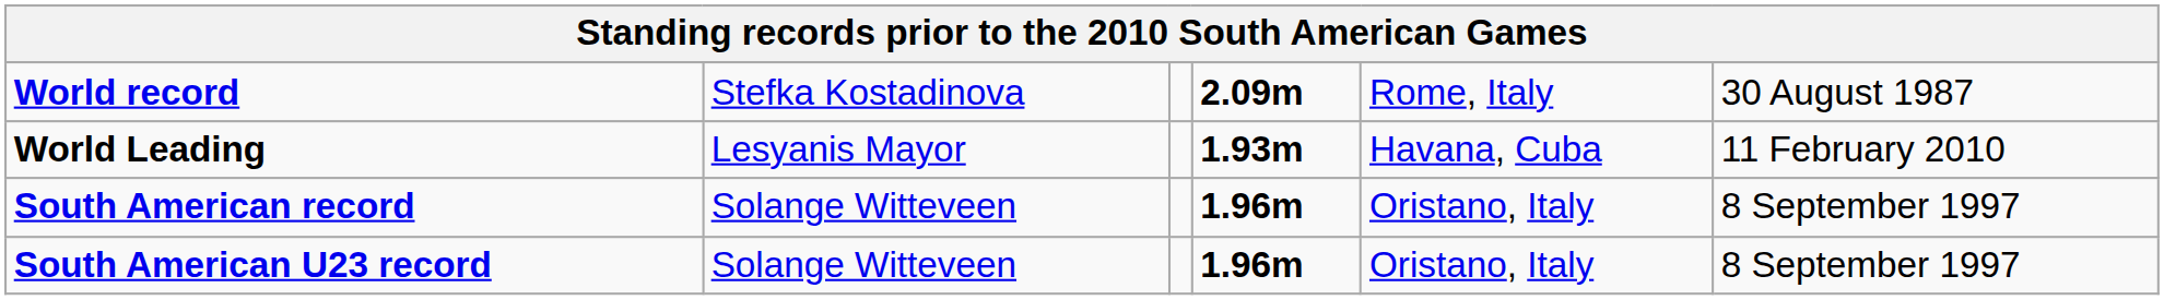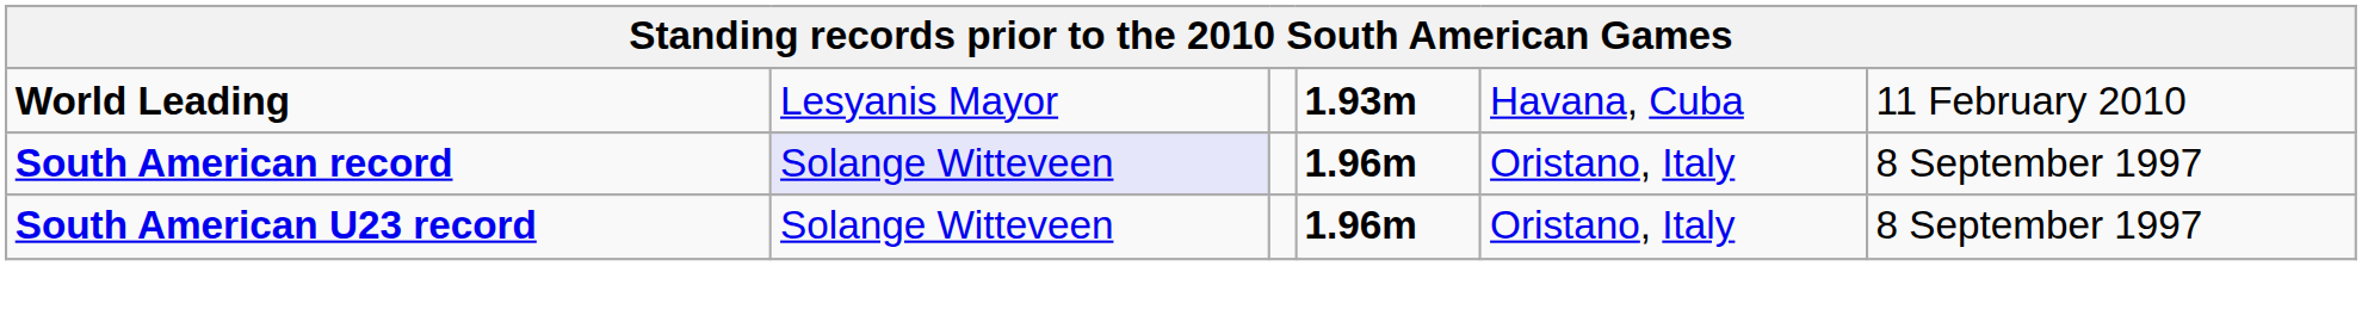 <table class="wikitable" width=75%>
 <tr>
 <th colspan="6">Standing records prior to the 2010 South American Games</th>
-</tr>
-<tr>
-<td><strong><a href='#'>World record</a></strong></td>
-<td><a href='#'>Stefka Kostadinova</a></td>
-<td align=left></td>
-<td><strong>2.09m</strong></td>
-<td><a href='#'>Rome</a>, <a href='#'>Italy</a></td>
-<td>30 August 1987</td>
 </tr>
 <tr>
 <td><strong>World Leading</strong></td>
 <td><a href='#'>Lesyanis Mayor</a></td>
 <td align=left></td>
 <td><strong>1.93m</strong></td>
 <td><a href='#'>Havana</a>, <a href='#'>Cuba</a></td>
 <td>11 February 2010</td>
 </tr>
 <tr>
 <td><strong><a href='#'>South American record</a></strong></td>
-<td><a href='#'>Solange Witteveen</a></td>
+<td style="background: lavender;"><a href='#'>Solange Witteveen</a></td>
 <td align=left></td>
 <td><strong>1.96m</strong></td>
 <td><a href='#'>Oristano</a>, <a href='#'>Italy</a></td>
 <td>8 September 1997</td>
 </tr>
 <tr>
 <td><strong><a href='#'>South American U23 record</a></strong></td>
 <td><a href='#'>Solange Witteveen</a></td>
 <td align=left></td>
 <td><strong>1.96m</strong></td>
 <td><a href='#'>Oristano</a>, <a href='#'>Italy</a></td>
 <td>8 September 1997</td>
 </tr>
 </table>
